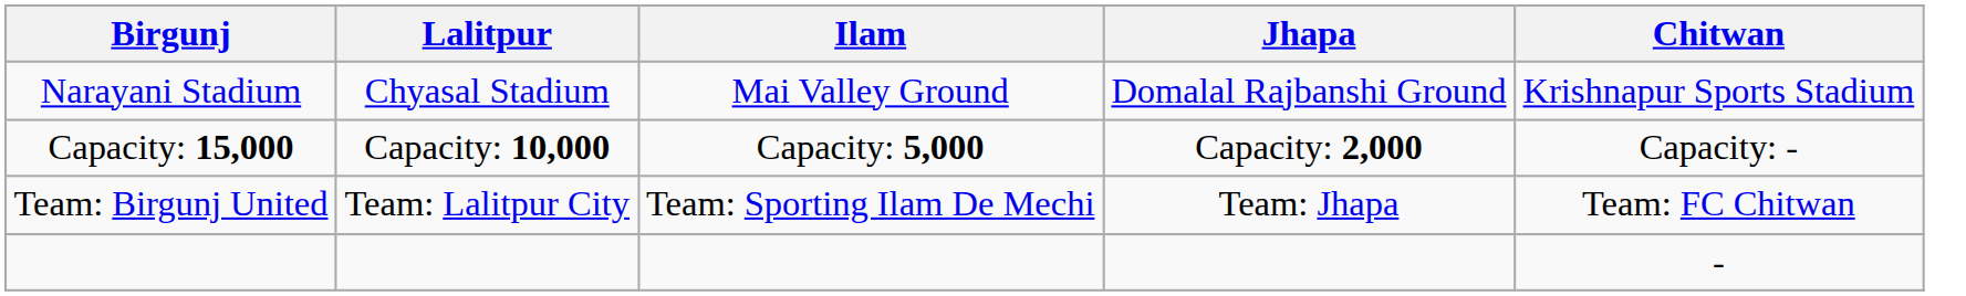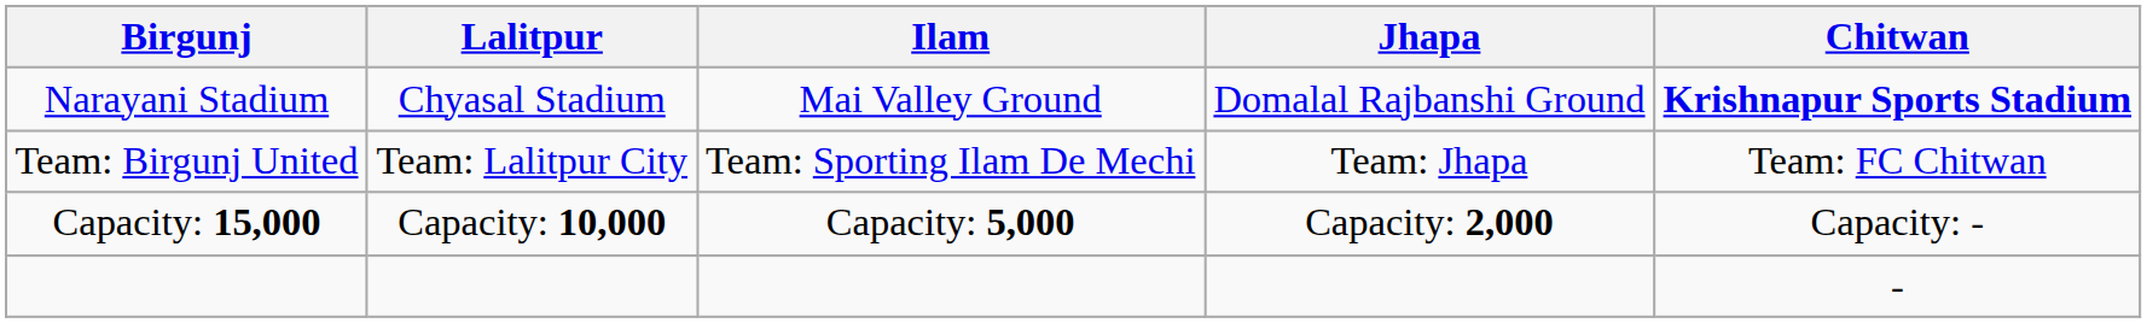 <table class="wikitable" style="text-align:center">
 <tr>
 <th><a href='#'>Birgunj</a></th>
 <th><a href='#'>Lalitpur</a></th>
 <th><a href='#'>Ilam</a></th>
 <th><a href='#'>Jhapa</a></th>
 <th><a href='#'>Chitwan</a></th>
 </tr>
 <tr>
 <td><a href='#'>Narayani Stadium</a></td>
 <td><a href='#'>Chyasal Stadium</a></td>
 <td><a href='#'>Mai Valley Ground</a></td>
 <td><a href='#'>Domalal Rajbanshi Ground</a></td>
-<td><a href='#'>Krishnapur Sports Stadium</a></td>
+<td><strong><a href='#'>Krishnapur Sports Stadium</a></strong></td>
+</tr>
+<tr>
+<td>Team: <a href='#'>Birgunj United</a></td>
+<td>Team: <a href='#'>Lalitpur City</a></td>
+<td>Team: <a href='#'>Sporting Ilam De Mechi</a></td>
+<td>Team: <a href='#'>Jhapa</a></td>
+<td>Team: <a href='#'>FC Chitwan</a></td>
 </tr>
 <tr>
 <td>Capacity: <strong>15,000</strong></td>
 <td>Capacity: <strong>10,000</strong></td>
 <td>Capacity: <strong>5,000</strong></td>
 <td>Capacity: <strong>2,000</strong></td>
 <td>Capacity: -</td>
 </tr>
 <tr>
-<td>Team: <a href='#'>Birgunj United</a></td>
-<td>Team: <a href='#'>Lalitpur City</a></td>
-<td>Team: <a href='#'>Sporting Ilam De Mechi</a></td>
-<td>Team: <a href='#'>Jhapa</a></td>
-<td>Team: <a href='#'>FC Chitwan</a></td>
-</tr>
-<tr>
 <td></td>
 <td></td>
 <td></td>
 <td></td>
 <td>-</td>
 </tr>
 </table>
